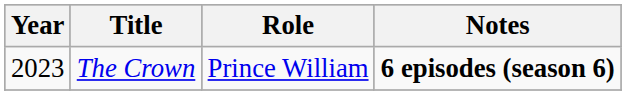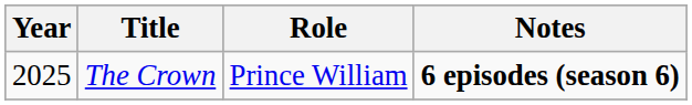 <table class="wikitable">
 <tr>
 <th>Year</th>
 <th>Title</th>
 <th>Role</th>
 <th>Notes</th>
 </tr>
 <tr>
-<td>2023</td>
+<td>2025</td>
 <td><em><a href='#'>The Crown</a></em></td>
 <td><a href='#'>Prince William</a></td>
 <td><strong>6 episodes (season 6)</strong></td>
 </tr>
 </table>
